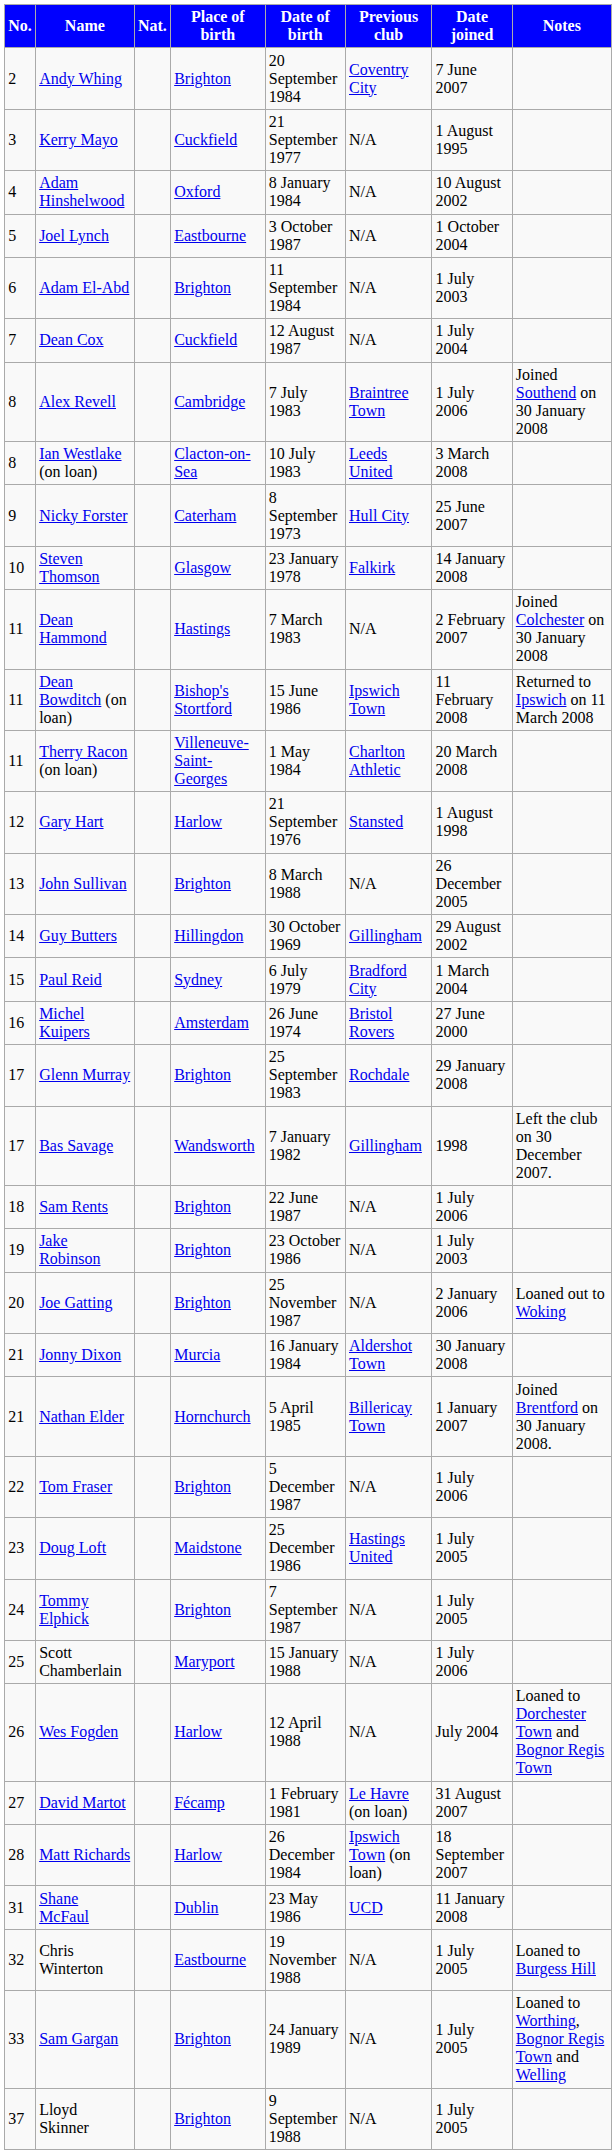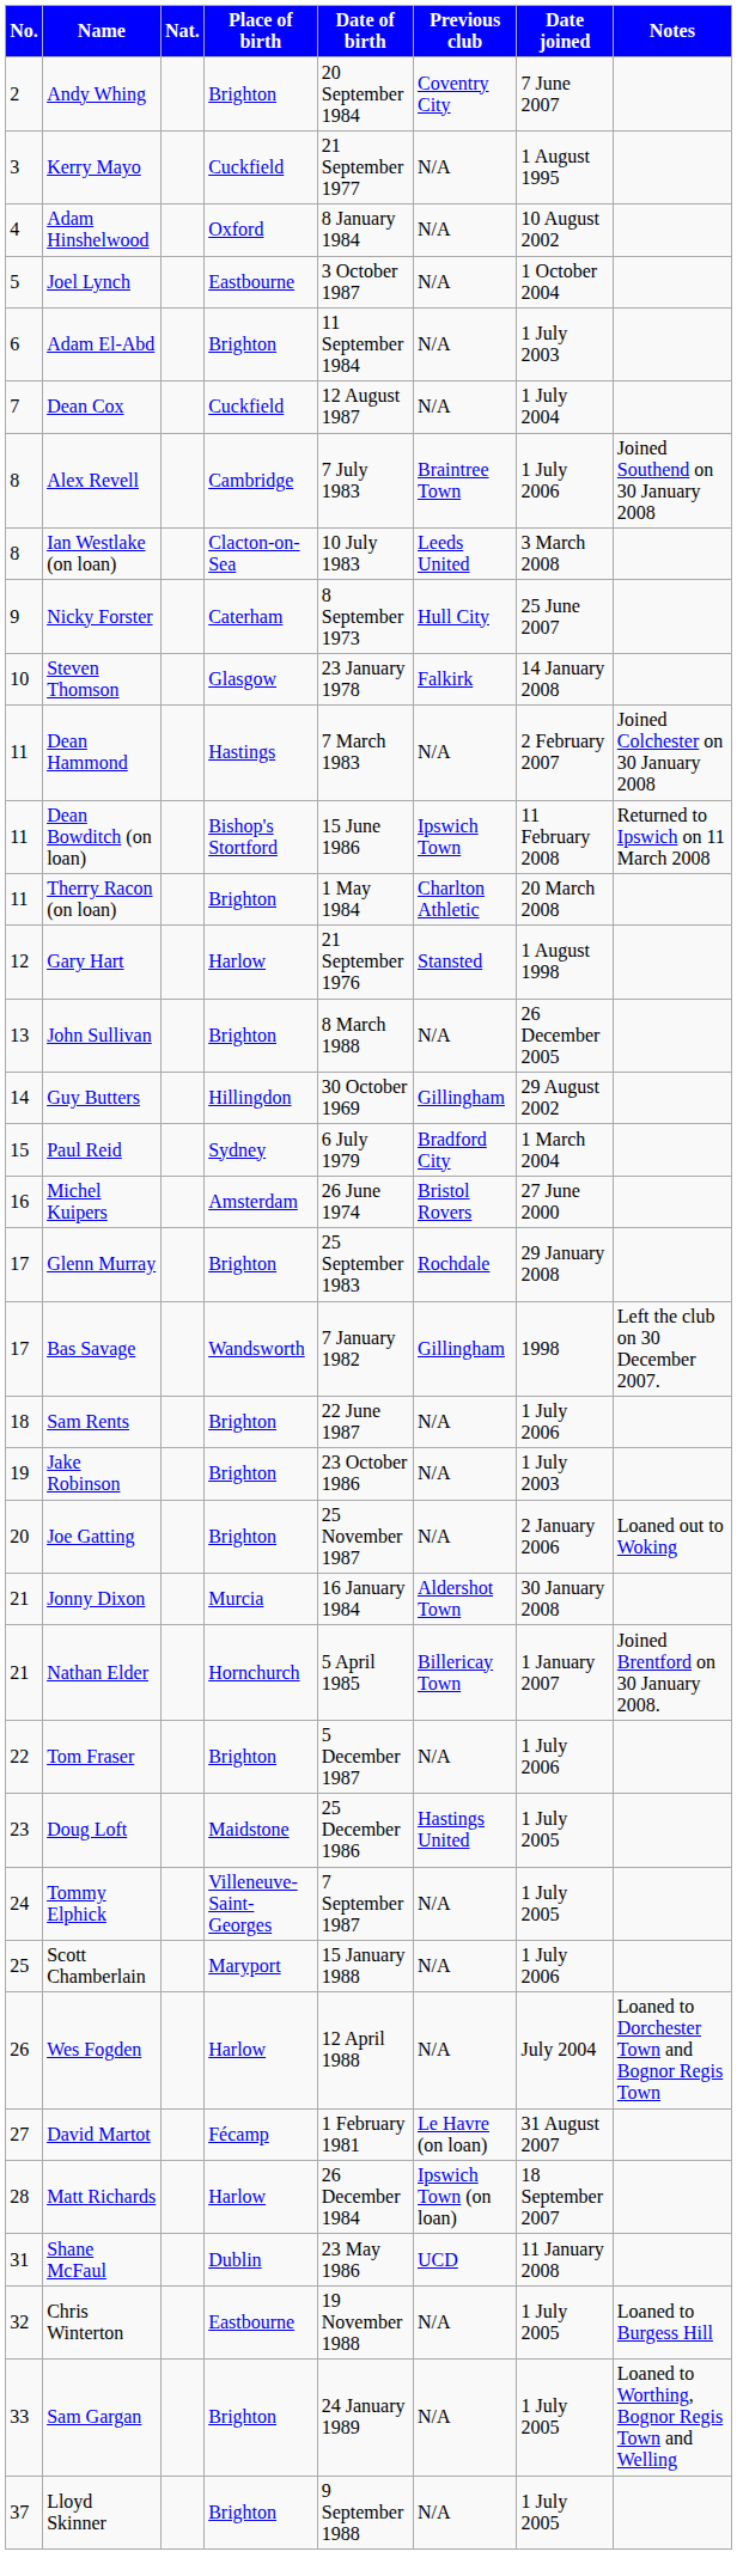 <table class="wikitable style="text-align:center;">
 <tr>
 <th style="background:blue; color:white; text-align:center;">No.</th>
 <th style="background:blue; color:white; text-align:center;">Name</th>
 <th style="background:blue; color:white; text-align:center;">Nat.</th>
 <th style="background:blue; color:white; text-align:center;">Place of birth</th>
 <th style="background:blue; color:white; text-align:center;">Date of birth</th>
 <th style="background:blue; color:white; text-align:center;">Previous club</th>
 <th style="background:blue; color:white; text-align:center;">Date joined</th>
 <th style="background:blue; color:white; text-align:center;">Notes</th>
 </tr>
 <tr>
 <td>2</td>
 <td><a href='#'>Andy Whing</a></td>
 <td></td>
 <td><a href='#'>Brighton</a></td>
 <td>20 September 1984</td>
 <td><a href='#'>Coventry City</a></td>
 <td>7 June 2007</td>
 <td></td>
 </tr>
 <tr>
 <td>3</td>
 <td><a href='#'>Kerry Mayo</a></td>
 <td></td>
 <td><a href='#'>Cuckfield</a></td>
 <td>21 September 1977</td>
 <td>N/A</td>
 <td>1 August 1995</td>
 <td></td>
 </tr>
 <tr>
 <td>4</td>
 <td><a href='#'>Adam Hinshelwood</a></td>
 <td></td>
 <td><a href='#'>Oxford</a></td>
 <td>8 January 1984</td>
 <td>N/A</td>
 <td>10 August 2002</td>
 <td></td>
 </tr>
 <tr>
 <td>5</td>
 <td><a href='#'>Joel Lynch</a></td>
 <td></td>
 <td><a href='#'>Eastbourne</a></td>
 <td>3 October 1987</td>
 <td>N/A</td>
 <td>1 October 2004</td>
 <td></td>
 </tr>
 <tr>
 <td>6</td>
 <td><a href='#'>Adam El-Abd</a></td>
 <td></td>
 <td><a href='#'>Brighton</a></td>
 <td>11 September 1984</td>
 <td>N/A</td>
 <td>1 July 2003</td>
 <td></td>
 </tr>
 <tr>
 <td>7</td>
 <td><a href='#'>Dean Cox</a></td>
 <td></td>
 <td><a href='#'>Cuckfield</a></td>
 <td>12 August 1987</td>
 <td>N/A</td>
 <td>1 July 2004</td>
 <td></td>
 </tr>
 <tr>
 <td>8</td>
 <td><a href='#'>Alex Revell</a></td>
 <td></td>
 <td><a href='#'>Cambridge</a></td>
 <td>7 July 1983</td>
 <td><a href='#'>Braintree Town</a></td>
 <td>1 July 2006</td>
 <td>Joined <a href='#'>Southend</a> on 30 January 2008</td>
 </tr>
 <tr>
 <td>8</td>
 <td><a href='#'>Ian Westlake</a> (on loan)</td>
 <td></td>
 <td><a href='#'>Clacton-on-Sea</a></td>
 <td>10 July 1983</td>
 <td><a href='#'>Leeds United</a></td>
 <td>3 March 2008</td>
 <td></td>
 </tr>
 <tr>
 <td>9</td>
 <td><a href='#'>Nicky Forster</a></td>
 <td></td>
 <td><a href='#'>Caterham</a></td>
 <td>8 September 1973</td>
 <td><a href='#'>Hull City</a></td>
 <td>25 June 2007</td>
 <td></td>
 </tr>
 <tr>
 <td>10</td>
 <td><a href='#'>Steven Thomson</a></td>
 <td></td>
 <td><a href='#'>Glasgow</a></td>
 <td>23 January 1978</td>
 <td><a href='#'>Falkirk</a></td>
 <td>14 January 2008</td>
 <td></td>
 </tr>
 <tr>
 <td>11</td>
 <td><a href='#'>Dean Hammond</a></td>
 <td></td>
 <td><a href='#'>Hastings</a></td>
 <td>7 March 1983</td>
 <td>N/A</td>
 <td>2 February 2007</td>
 <td>Joined <a href='#'>Colchester</a> on 30 January 2008</td>
 </tr>
 <tr>
 <td>11</td>
 <td><a href='#'>Dean Bowditch</a> (on loan)</td>
 <td></td>
 <td><a href='#'>Bishop's Stortford</a></td>
 <td>15 June 1986</td>
 <td><a href='#'>Ipswich Town</a></td>
 <td>11 February 2008</td>
 <td>Returned to <a href='#'>Ipswich</a> on 11 March 2008</td>
 </tr>
 <tr>
 <td>11</td>
 <td><a href='#'>Therry Racon</a> (on loan)</td>
 <td></td>
-<td><a href='#'>Villeneuve-Saint-Georges</a></td>
+<td><a href='#'>Brighton</a></td>
 <td>1 May 1984</td>
 <td><a href='#'>Charlton Athletic</a></td>
 <td>20 March 2008</td>
 <td></td>
 </tr>
 <tr>
 <td>12</td>
 <td><a href='#'>Gary Hart</a></td>
 <td></td>
 <td><a href='#'>Harlow</a></td>
 <td>21 September 1976</td>
 <td><a href='#'>Stansted</a></td>
 <td>1 August 1998</td>
 <td></td>
 </tr>
 <tr>
 <td>13</td>
 <td><a href='#'>John Sullivan</a></td>
 <td></td>
 <td><a href='#'>Brighton</a></td>
 <td>8 March 1988</td>
 <td>N/A</td>
 <td>26 December 2005</td>
 <td></td>
 </tr>
 <tr>
 <td>14</td>
 <td><a href='#'>Guy Butters</a></td>
 <td></td>
 <td><a href='#'>Hillingdon</a></td>
 <td>30 October 1969</td>
 <td><a href='#'>Gillingham</a></td>
 <td>29 August 2002</td>
 <td></td>
 </tr>
 <tr>
 <td>15</td>
 <td><a href='#'>Paul Reid</a></td>
 <td></td>
 <td><a href='#'>Sydney</a></td>
 <td>6 July 1979</td>
 <td><a href='#'>Bradford City</a></td>
 <td>1 March 2004</td>
 <td></td>
 </tr>
 <tr>
 <td>16</td>
 <td><a href='#'>Michel Kuipers</a></td>
 <td></td>
 <td><a href='#'>Amsterdam</a></td>
 <td>26 June 1974</td>
 <td><a href='#'>Bristol Rovers</a></td>
 <td>27 June 2000</td>
 <td></td>
 </tr>
 <tr>
 <td>17</td>
 <td><a href='#'>Glenn Murray</a></td>
 <td></td>
 <td><a href='#'>Brighton</a></td>
 <td>25 September 1983</td>
 <td><a href='#'>Rochdale</a></td>
 <td>29 January 2008</td>
 <td></td>
 </tr>
 <tr>
 <td>17</td>
 <td><a href='#'>Bas Savage</a></td>
 <td></td>
 <td><a href='#'>Wandsworth</a></td>
 <td>7 January 1982</td>
 <td><a href='#'>Gillingham</a></td>
 <td>1998</td>
 <td>Left the club on 30 December 2007.</td>
 </tr>
 <tr>
 <td>18</td>
 <td><a href='#'>Sam Rents</a></td>
 <td></td>
 <td><a href='#'>Brighton</a></td>
 <td>22 June 1987</td>
 <td>N/A</td>
 <td>1 July 2006</td>
 <td></td>
 </tr>
 <tr>
 <td>19</td>
 <td><a href='#'>Jake Robinson</a></td>
 <td></td>
 <td><a href='#'>Brighton</a></td>
 <td>23 October 1986</td>
 <td>N/A</td>
 <td>1 July 2003</td>
 <td></td>
 </tr>
 <tr>
 <td>20</td>
 <td><a href='#'>Joe Gatting</a></td>
 <td></td>
 <td><a href='#'>Brighton</a></td>
 <td>25 November 1987</td>
 <td>N/A</td>
 <td>2 January 2006</td>
 <td>Loaned out to <a href='#'>Woking</a></td>
 </tr>
 <tr>
 <td>21</td>
 <td><a href='#'>Jonny Dixon</a></td>
 <td></td>
 <td><a href='#'>Murcia</a></td>
 <td>16 January 1984</td>
 <td><a href='#'>Aldershot Town</a></td>
 <td>30 January 2008</td>
 <td></td>
 </tr>
 <tr>
 <td>21</td>
 <td><a href='#'>Nathan Elder</a></td>
 <td></td>
 <td><a href='#'>Hornchurch</a></td>
 <td>5 April 1985</td>
 <td><a href='#'>Billericay Town</a></td>
 <td>1 January 2007</td>
 <td>Joined <a href='#'>Brentford</a> on 30 January 2008.</td>
 </tr>
 <tr>
 <td>22</td>
 <td><a href='#'>Tom Fraser</a></td>
 <td></td>
 <td><a href='#'>Brighton</a></td>
 <td>5 December 1987</td>
 <td>N/A</td>
 <td>1 July 2006</td>
 <td></td>
 </tr>
 <tr>
 <td>23</td>
 <td><a href='#'>Doug Loft</a></td>
 <td></td>
 <td><a href='#'>Maidstone</a></td>
 <td>25 December 1986</td>
 <td><a href='#'>Hastings United</a></td>
 <td>1 July 2005</td>
 <td></td>
 </tr>
 <tr>
 <td>24</td>
 <td><a href='#'>Tommy Elphick</a></td>
 <td></td>
-<td><a href='#'>Brighton</a></td>
+<td><a href='#'>Villeneuve-Saint-Georges</a></td>
 <td>7 September 1987</td>
 <td>N/A</td>
 <td>1 July 2005</td>
 <td></td>
 </tr>
 <tr>
 <td>25</td>
 <td>Scott Chamberlain</td>
 <td></td>
 <td><a href='#'>Maryport</a></td>
 <td>15 January 1988</td>
 <td>N/A</td>
 <td>1 July 2006</td>
 <td></td>
 </tr>
 <tr>
 <td>26</td>
 <td><a href='#'>Wes Fogden</a></td>
 <td></td>
 <td><a href='#'>Harlow</a></td>
 <td>12 April 1988</td>
 <td>N/A</td>
 <td>July 2004</td>
 <td>Loaned to <a href='#'>Dorchester Town</a> and <a href='#'>Bognor Regis Town</a></td>
 </tr>
 <tr>
 <td>27</td>
 <td><a href='#'>David Martot</a></td>
 <td></td>
 <td><a href='#'>Fécamp</a></td>
 <td>1 February 1981</td>
 <td><a href='#'>Le Havre</a> (on loan)</td>
 <td>31 August 2007</td>
 <td></td>
 </tr>
 <tr>
 <td>28</td>
 <td><a href='#'>Matt Richards</a></td>
 <td></td>
 <td><a href='#'>Harlow</a></td>
 <td>26 December 1984</td>
 <td><a href='#'>Ipswich Town</a> (on loan)</td>
 <td>18 September 2007</td>
 <td></td>
 </tr>
 <tr>
 <td>31</td>
 <td><a href='#'>Shane McFaul</a></td>
 <td></td>
 <td><a href='#'>Dublin</a></td>
 <td>23 May 1986</td>
 <td><a href='#'>UCD</a></td>
 <td>11 January 2008</td>
 <td></td>
 </tr>
 <tr>
 <td>32</td>
 <td>Chris Winterton</td>
 <td></td>
 <td><a href='#'>Eastbourne</a></td>
 <td>19 November 1988</td>
 <td>N/A</td>
 <td>1 July 2005</td>
 <td>Loaned to <a href='#'>Burgess Hill</a></td>
 </tr>
 <tr>
 <td>33</td>
 <td><a href='#'>Sam Gargan</a></td>
 <td></td>
 <td><a href='#'>Brighton</a></td>
 <td>24 January 1989</td>
 <td>N/A</td>
 <td>1 July 2005</td>
 <td>Loaned to <a href='#'>Worthing</a>, <a href='#'>Bognor Regis Town</a> and <a href='#'>Welling</a></td>
 </tr>
 <tr>
 <td>37</td>
 <td>Lloyd Skinner</td>
 <td></td>
 <td><a href='#'>Brighton</a></td>
 <td>9 September 1988</td>
 <td>N/A</td>
 <td>1 July 2005</td>
 <td></td>
 </tr>
 </table>
